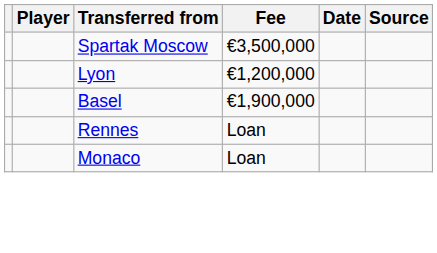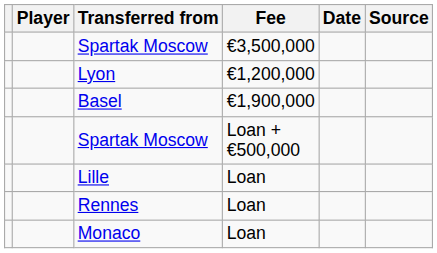 <table class="wikitable plainrowheaders sortable">
 <tr>
 <th></th>
 <th scope="col">Player</th>
 <th>Transferred from</th>
 <th style="width: 65px;">Fee</th>
 <th scope="col">Date</th>
 <th scope="col">Source</th>
 </tr>
 <tr>
 <td align="center"></td>
 <td></td>
 <td> <a href='#'>Spartak Moscow</a></td>
 <td>€3,500,000</td>
 <td></td>
 <td></td>
 </tr>
 <tr>
 <td align="center"></td>
 <td></td>
 <td> <a href='#'>Lyon</a></td>
 <td>€1,200,000</td>
 <td></td>
 <td></td>
 </tr>
 <tr>
 <td align="center"></td>
 <td></td>
 <td> <a href='#'>Basel</a></td>
 <td>€1,900,000</td>
 <td></td>
 <td></td>
 </tr>
 <tr>
 <td align="center"></td>
 <td></td>
+<td> <a href='#'>Spartak Moscow</a></td>
+<td>Loan + €500,000</td>
+<td></td>
+<td></td>
+</tr>
+<tr>
+<td align="center"></td>
+<td></td>
+<td> <a href='#'>Lille</a></td>
+<td>Loan</td>
+<td></td>
+<td></td>
+</tr>
+<tr>
+<td align="center"></td>
+<td></td>
 <td> <a href='#'>Rennes</a></td>
 <td>Loan</td>
 <td></td>
 <td></td>
 </tr>
 <tr>
 <td align="center"></td>
 <td></td>
 <td> <a href='#'>Monaco</a></td>
 <td>Loan</td>
 <td></td>
 <td></td>
 </tr>
 </table>
